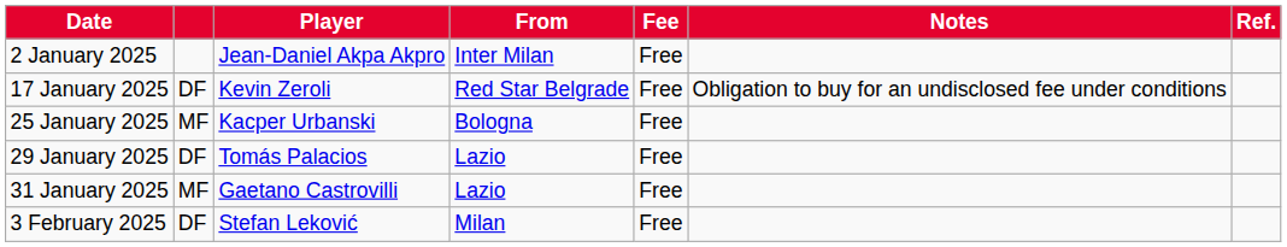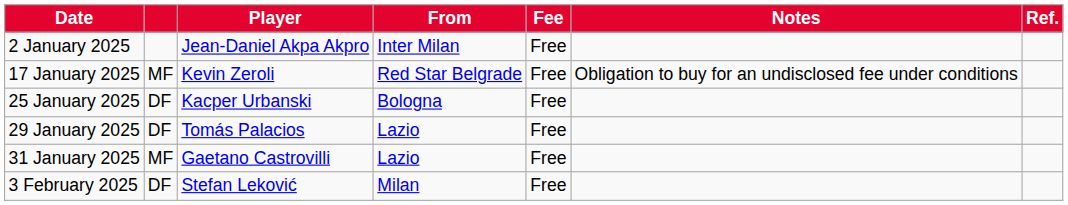 <table class="wikitable plainrowheaders">
 <tr>
 <th style="background:#E4022E; color:white; text-align:center;">Date</th>
 <th style="background:#E4022E; color:white; text-align:center;"></th>
 <th style="background:#E4022E; color:white; text-align:center;">Player</th>
 <th style="background:#E4022E; color:white; text-align:center;">From</th>
 <th style="background:#E4022E; color:white; text-align:center;">Fee</th>
 <th style="background:#E4022E; color:white; text-align:center;">Notes</th>
 <th style="background:#E4022E; color:white; text-align:center;">Ref.</th>
 </tr>
 <tr>
 <td>2 January 2025</td>
 <td></td>
 <td> <a href='#'>Jean-Daniel Akpa Akpro</a></td>
 <td> <a href='#'>Inter Milan</a></td>
 <td>Free</td>
 <td></td>
 <td></td>
 </tr>
 <tr>
 <td>17 January 2025</td>
-<td>DF</td>
+<td>MF</td>
 <td> <a href='#'>Kevin Zeroli</a></td>
 <td> <a href='#'>Red Star Belgrade</a></td>
 <td>Free</td>
 <td>Obligation to buy for an undisclosed fee under conditions</td>
 <td></td>
 </tr>
 <tr>
 <td>25 January 2025</td>
-<td>MF</td>
+<td>DF</td>
 <td> <a href='#'>Kacper Urbanski</a></td>
 <td> <a href='#'>Bologna</a></td>
 <td>Free</td>
 <td></td>
 <td></td>
 </tr>
 <tr>
 <td>29 January 2025</td>
 <td>DF</td>
 <td> <a href='#'>Tomás Palacios</a></td>
 <td> <a href='#'>Lazio</a></td>
 <td>Free</td>
 <td></td>
 <td></td>
 </tr>
 <tr>
 <td>31 January 2025</td>
 <td>MF</td>
 <td> <a href='#'>Gaetano Castrovilli</a></td>
 <td> <a href='#'>Lazio</a></td>
 <td>Free</td>
 <td></td>
 <td></td>
 </tr>
 <tr>
 <td>3 February 2025</td>
 <td>DF</td>
 <td> <a href='#'>Stefan Leković</a></td>
 <td> <a href='#'>Milan</a></td>
 <td>Free</td>
 <td></td>
 <td></td>
 </tr>
 </table>
